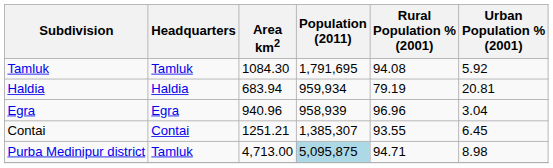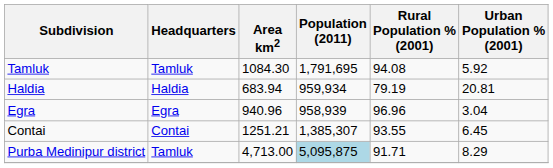 <table class="wikitable sortable">
 <tr>
 <th>Subdivision</th>
 <th>Headquarters</th>
 <th><br>Area<br>km<sup>2</sup></th>
 <th>Population<br>(2011)</th>
 <th>Rural<br>Population %<br>(2001)</th>
 <th>Urban<br> Population % <br>(2001)</th>
 </tr>
 <tr>
 <td><a href='#'>Tamluk</a></td>
 <td><a href='#'>Tamluk</a></td>
 <td>1084.30</td>
 <td>1,791,695</td>
 <td>94.08</td>
 <td>5.92</td>
 </tr>
 <tr>
 <td><a href='#'>Haldia</a></td>
 <td><a href='#'>Haldia</a></td>
 <td>683.94</td>
 <td>959,934</td>
 <td>79.19</td>
 <td>20.81</td>
 </tr>
 <tr>
 <td><a href='#'>Egra</a></td>
 <td><a href='#'>Egra</a></td>
 <td>940.96</td>
 <td>958,939</td>
 <td>96.96</td>
 <td>3.04</td>
 </tr>
 <tr>
 <td>Contai</td>
 <td><a href='#'>Contai</a></td>
 <td>1251.21</td>
 <td>1,385,307</td>
 <td>93.55</td>
 <td>6.45</td>
 </tr>
 <tr>
 <td><a href='#'>Purba Medinipur district</a></td>
 <td><a href='#'>Tamluk</a></td>
 <td>4,713.00</td>
 <td style="background: lightblue;">5,095,875</td>
-<td>94.71</td>
-<td>8.98</td>
+<td>91.71</td>
+<td>8.29</td>
 </tr>
 <tr>
 </tr>
 </table>
